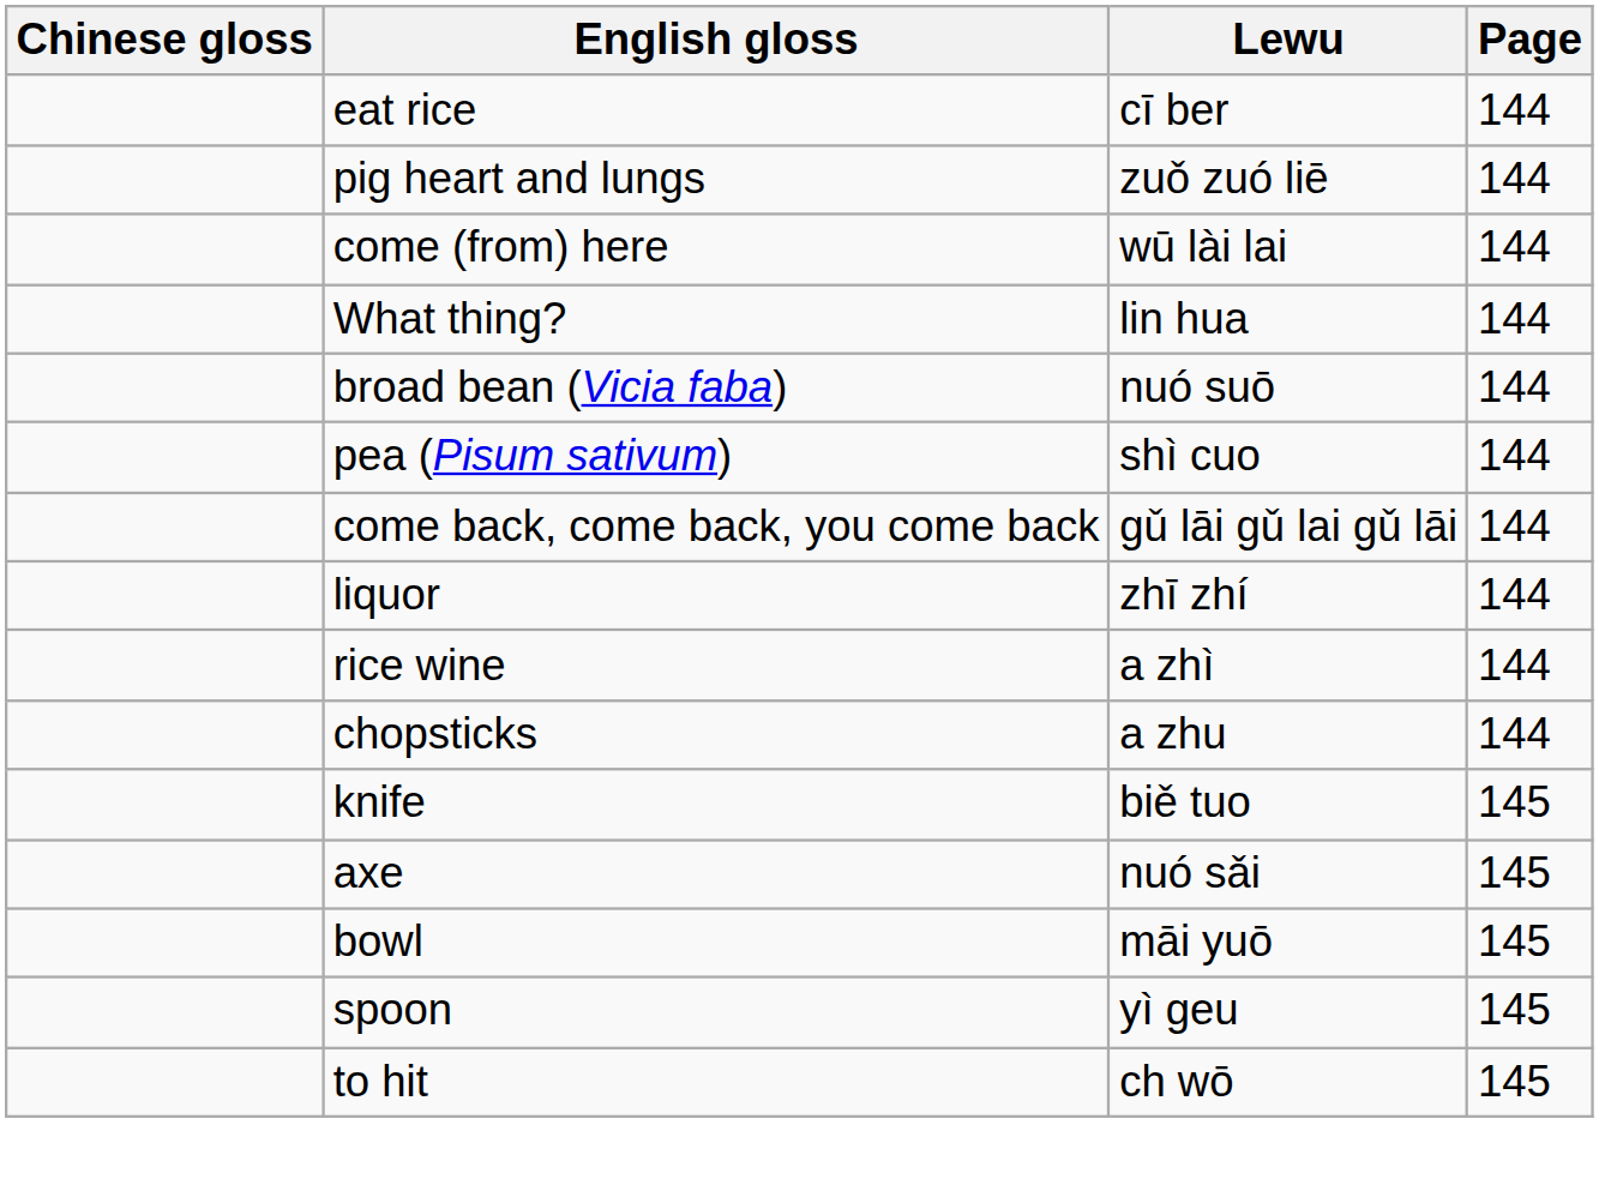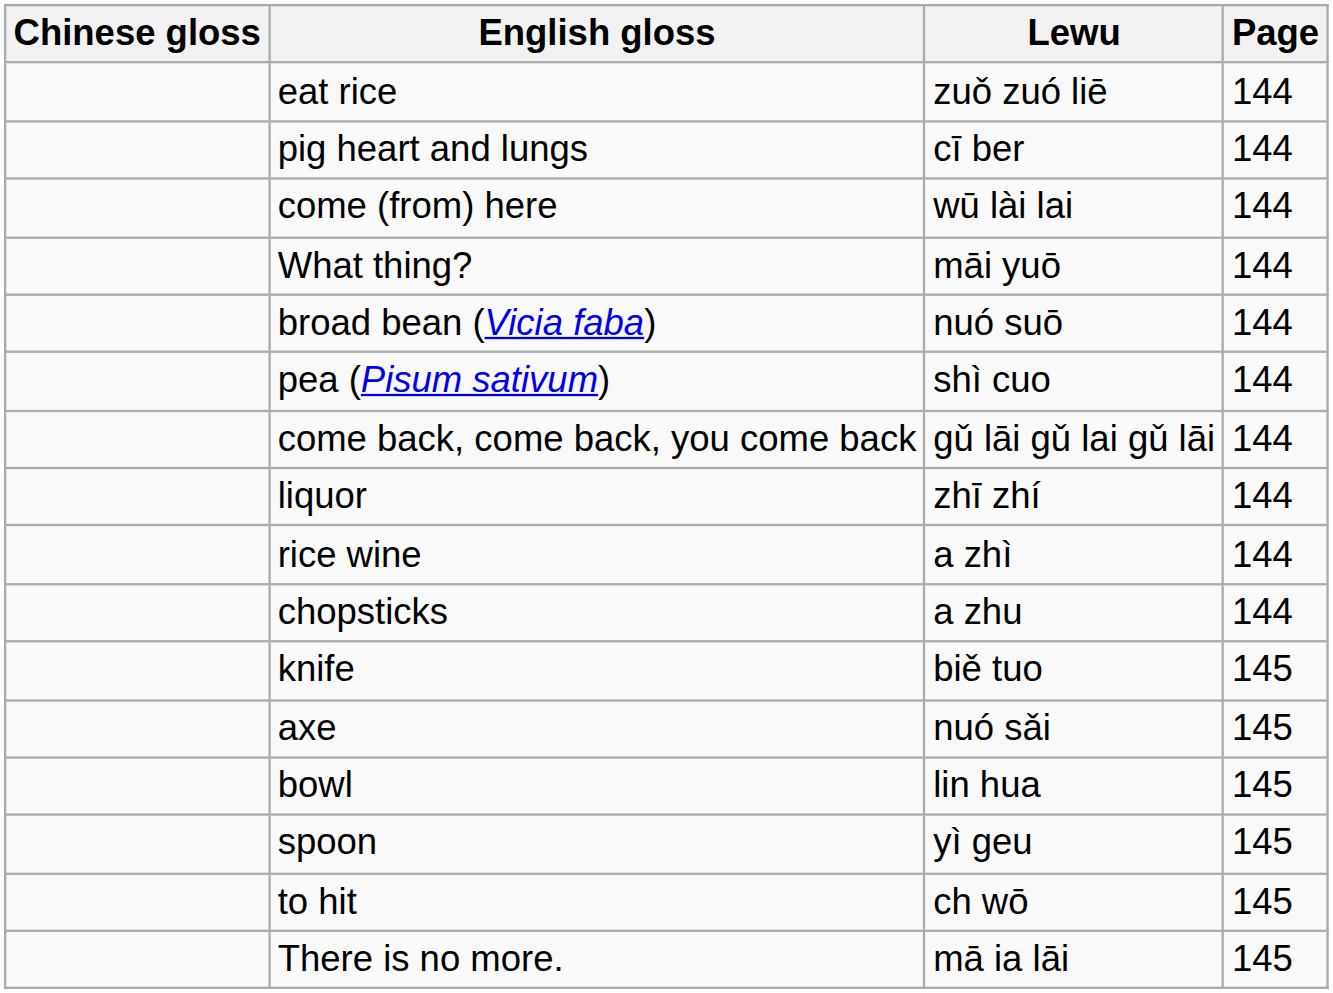 <table class="wikitable sortable">
 <tr>
 <th>Chinese gloss</th>
 <th>English gloss</th>
 <th>Lewu</th>
 <th>Page</th>
 </tr>
 <tr>
 <td></td>
 <td>eat rice</td>
-<td>cī ber</td>
+<td>zuǒ zuó liē</td>
 <td>144</td>
 </tr>
 <tr>
 <td></td>
 <td>pig heart and lungs</td>
-<td>zuǒ zuó liē</td>
+<td>cī ber</td>
 <td>144</td>
 </tr>
 <tr>
 <td></td>
 <td>come (from) here</td>
 <td>wū lài lai</td>
 <td>144</td>
 </tr>
 <tr>
 <td></td>
 <td>What thing?</td>
-<td>lin hua</td>
+<td>māi yuō</td>
 <td>144</td>
 </tr>
 <tr>
 <td></td>
 <td>broad bean (<em><a href='#'>Vicia faba</a></em>)</td>
 <td>nuó suō</td>
 <td>144</td>
 </tr>
 <tr>
 <td></td>
 <td>pea (<em><a href='#'>Pisum sativum</a></em>)</td>
 <td>shì cuo</td>
 <td>144</td>
 </tr>
 <tr>
 <td></td>
 <td>come back, come back, you come back</td>
 <td>gǔ lāi gǔ lai gǔ lāi</td>
 <td>144</td>
 </tr>
 <tr>
 <td></td>
 <td>liquor</td>
 <td>zhī zhí</td>
 <td>144</td>
 </tr>
 <tr>
 <td></td>
 <td>rice wine</td>
 <td>a zhì</td>
 <td>144</td>
 </tr>
 <tr>
 <td></td>
 <td>chopsticks</td>
 <td>a zhu</td>
 <td>144</td>
 </tr>
 <tr>
 <td></td>
 <td>knife</td>
 <td>biě tuo</td>
 <td>145</td>
 </tr>
 <tr>
 <td></td>
 <td>axe</td>
 <td>nuó sǎi</td>
 <td>145</td>
 </tr>
 <tr>
 <td></td>
 <td>bowl</td>
-<td>māi yuō</td>
+<td>lin hua</td>
 <td>145</td>
 </tr>
 <tr>
 <td></td>
 <td>spoon</td>
 <td>yì geu</td>
 <td>145</td>
 </tr>
 <tr>
 <td></td>
 <td>to hit</td>
 <td>ch wō</td>
 <td>145</td>
 </tr>
+<tr>
+<td></td>
+<td>There is no more.</td>
+<td>mā ia lāi</td>
+<td>145</td>
+</tr>
 </table>
